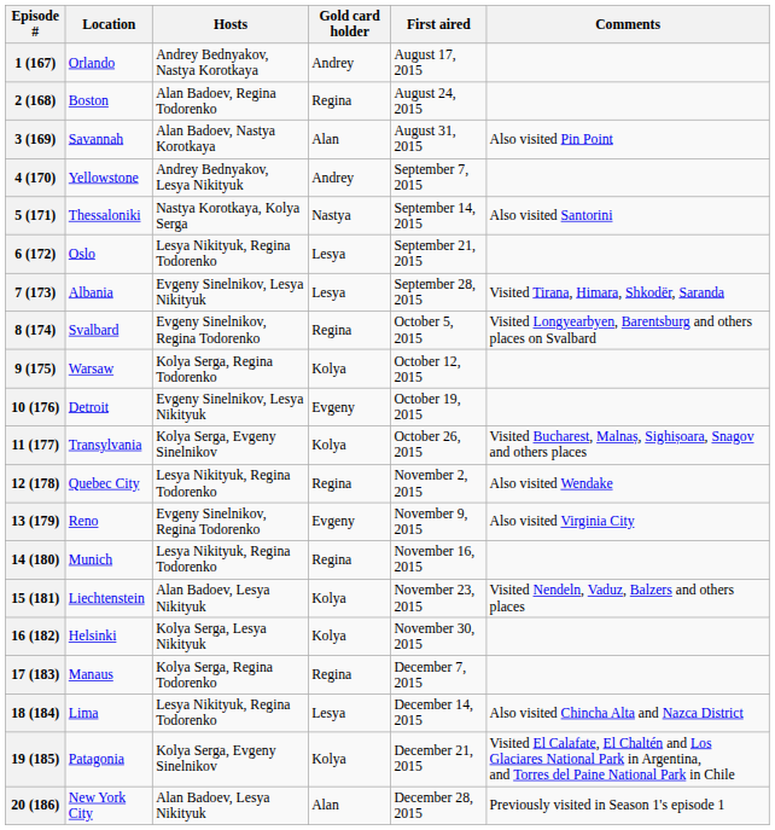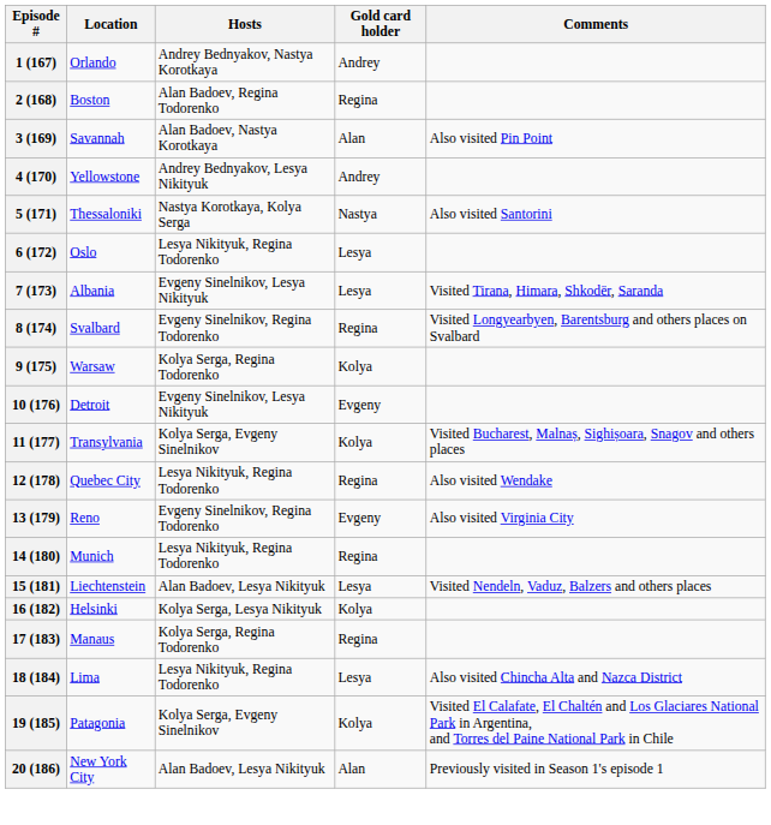 <table class="wikitable">
 <tr>
 <th>Episode #</th>
 <th>Location</th>
 <th>Hosts</th>
 <th>Gold card holder</th>
-<th>First aired</th>
 <th>Comments</th>
 </tr>
 <tr>
 <th>1 (167)</th>
 <td> <a href='#'>Orlando</a></td>
 <td>Andrey Bednyakov, Nastya Korotkaya</td>
 <td>Andrey</td>
-<td>August 17, 2015</td>
 <td></td>
 </tr>
 <tr>
 <th>2 (168)</th>
 <td> <a href='#'>Boston</a></td>
 <td>Alan Badoev, Regina Todorenko</td>
 <td>Regina</td>
-<td>August 24, 2015</td>
 <td></td>
 </tr>
 <tr>
 <th>3 (169)</th>
 <td> <a href='#'>Savannah</a></td>
 <td>Alan Badoev, Nastya Korotkaya</td>
 <td>Alan</td>
-<td>August 31, 2015</td>
 <td>Also visited <a href='#'>Pin Point</a></td>
 </tr>
 <tr>
 <th>4 (170)</th>
 <td> <a href='#'>Yellowstone</a></td>
 <td>Andrey Bednyakov, Lesya Nikityuk</td>
 <td>Andrey</td>
-<td>September 7, 2015</td>
 <td></td>
 </tr>
 <tr>
 <th>5 (171)</th>
 <td> <a href='#'>Thessaloniki</a></td>
 <td>Nastya Korotkaya, Kolya Serga</td>
 <td>Nastya</td>
-<td>September 14, 2015</td>
 <td>Also visited <a href='#'>Santorini</a></td>
 </tr>
 <tr>
 <th>6 (172)</th>
 <td> <a href='#'>Oslo</a></td>
 <td>Lesya Nikityuk, Regina Todorenko</td>
 <td>Lesya</td>
-<td>September 21, 2015</td>
 <td></td>
 </tr>
 <tr>
 <th>7 (173)</th>
 <td> <a href='#'>Albania</a></td>
 <td>Evgeny Sinelnikov, Lesya Nikityuk</td>
 <td>Lesya</td>
-<td>September 28, 2015</td>
 <td>Visited <a href='#'>Tirana</a>, <a href='#'>Himara</a>, <a href='#'>Shkodër</a>, <a href='#'>Saranda</a></td>
 </tr>
 <tr>
 <th>8 (174)</th>
 <td> <a href='#'>Svalbard</a></td>
 <td>Evgeny Sinelnikov, Regina Todorenko</td>
 <td>Regina</td>
-<td>October 5, 2015</td>
 <td>Visited <a href='#'>Longyearbyen</a>, <a href='#'>Barentsburg</a> and others places on Svalbard</td>
 </tr>
 <tr>
 <th>9 (175)</th>
 <td> <a href='#'>Warsaw</a></td>
 <td>Kolya Serga, Regina Todorenko</td>
 <td>Kolya</td>
-<td>October 12, 2015</td>
 <td></td>
 </tr>
 <tr>
 <th>10 (176)</th>
 <td> <a href='#'>Detroit</a></td>
 <td>Evgeny Sinelnikov, Lesya Nikityuk</td>
 <td>Evgeny</td>
-<td>October 19, 2015</td>
 <td></td>
 </tr>
 <tr>
 <th>11 (177)</th>
 <td> <a href='#'>Transylvania</a></td>
 <td>Kolya Serga, Evgeny Sinelnikov</td>
 <td>Kolya</td>
-<td>October 26, 2015</td>
 <td>Visited <a href='#'>Bucharest</a>, <a href='#'>Malnaș</a>, <a href='#'>Sighișoara</a>, <a href='#'>Snagov</a> and others places</td>
 </tr>
 <tr>
 <th>12 (178)</th>
 <td> <a href='#'>Quebec City</a></td>
 <td>Lesya Nikityuk, Regina Todorenko</td>
 <td>Regina</td>
-<td>November 2, 2015</td>
 <td>Also visited <a href='#'>Wendake</a></td>
 </tr>
 <tr>
 <th>13 (179)</th>
 <td> <a href='#'>Reno</a></td>
 <td>Evgeny Sinelnikov, Regina Todorenko</td>
 <td>Evgeny</td>
-<td>November 9, 2015</td>
 <td>Also visited <a href='#'>Virginia City</a></td>
 </tr>
 <tr>
 <th>14 (180)</th>
 <td> <a href='#'>Munich</a></td>
 <td>Lesya Nikityuk, Regina Todorenko</td>
 <td>Regina</td>
-<td>November 16, 2015</td>
 <td></td>
 </tr>
 <tr>
 <th>15 (181)</th>
 <td> <a href='#'>Liechtenstein</a></td>
 <td>Alan Badoev, Lesya Nikityuk</td>
-<td>Kolya</td>
-<td>November 23, 2015</td>
+<td>Lesya</td>
 <td>Visited <a href='#'>Nendeln</a>, <a href='#'>Vaduz</a>, <a href='#'>Balzers</a> and others places</td>
 </tr>
 <tr>
 <th>16 (182)</th>
 <td> <a href='#'>Helsinki</a></td>
 <td>Kolya Serga, Lesya Nikityuk</td>
 <td>Kolya</td>
-<td>November 30, 2015</td>
 <td></td>
 </tr>
 <tr>
 <th>17 (183)</th>
 <td> <a href='#'>Manaus</a></td>
 <td>Kolya Serga, Regina Todorenko</td>
 <td>Regina</td>
-<td>December 7, 2015</td>
 <td></td>
 </tr>
 <tr>
 <th>18 (184)</th>
 <td> <a href='#'>Lima</a></td>
 <td>Lesya Nikityuk, Regina Todorenko</td>
 <td>Lesya</td>
-<td>December 14, 2015</td>
 <td>Also visited <a href='#'>Chincha Alta</a> and <a href='#'>Nazca District</a></td>
 </tr>
 <tr>
 <th>19 (185)</th>
 <td>  <a href='#'>Patagonia</a></td>
 <td>Kolya Serga, Evgeny Sinelnikov</td>
 <td>Kolya</td>
-<td>December 21, 2015</td>
 <td>Visited <a href='#'>El Calafate</a>, <a href='#'>El Chaltén</a> and <a href='#'>Los Glaciares National Park</a> in Argentina,<br>and <a href='#'>Torres del Paine National Park</a> in Chile</td>
 </tr>
 <tr>
 <th>20 (186)</th>
 <td> <a href='#'>New York City</a></td>
 <td>Alan Badoev, Lesya Nikityuk</td>
 <td>Alan</td>
-<td>December 28, 2015</td>
 <td>Previously visited in Season 1's episode 1</td>
 </tr>
 </table>
